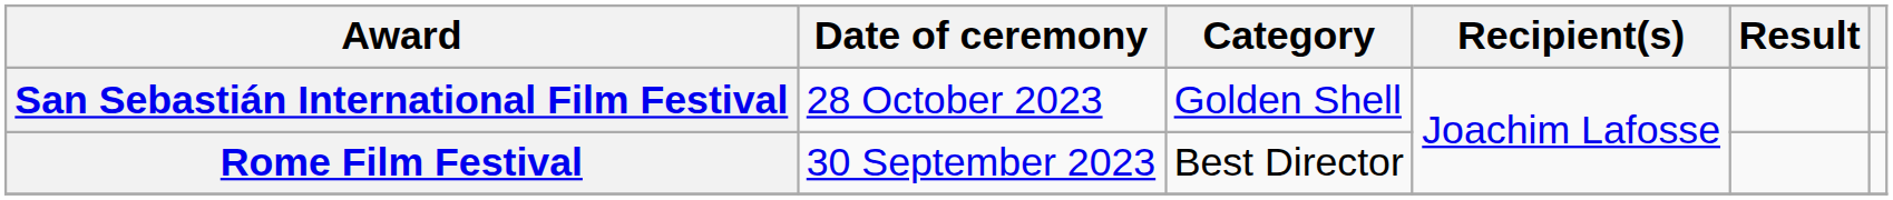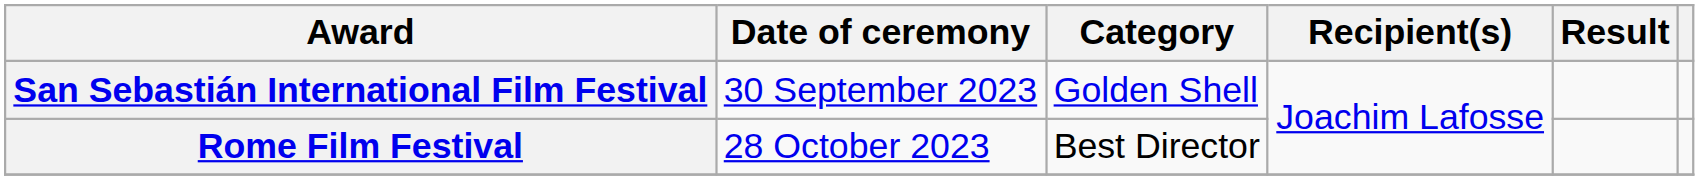 <table class="wikitable sortable plainrowheaders">
 <tr>
 <th scope="col">Award</th>
 <th scope="col">Date of ceremony</th>
 <th scope="col">Category</th>
 <th scope="col">Recipient(s)</th>
 <th scope="col">Result</th>
 <th scope="col" class="unsortable"></th>
 </tr>
 <tr>
 <th scope="row"><a href='#'>San Sebastián International Film Festival</a></th>
-<td><a href='#'>28 October 2023</a></td>
+<td><a href='#'>30 September 2023</a></td>
 <td><a href='#'>Golden Shell</a></td>
 <td rowspan="2"><a href='#'>Joachim Lafosse</a></td>
 <td></td>
 <td align="center"></td>
 </tr>
 <tr>
 <th scope="row"><a href='#'>Rome Film Festival</a></th>
-<td><a href='#'>30 September 2023</a></td>
+<td><a href='#'>28 October 2023</a></td>
 <td>Best Director</td>
 <td></td>
 <td align="center"></td>
 </tr>
 <tr>
 </tr>
 </table>
